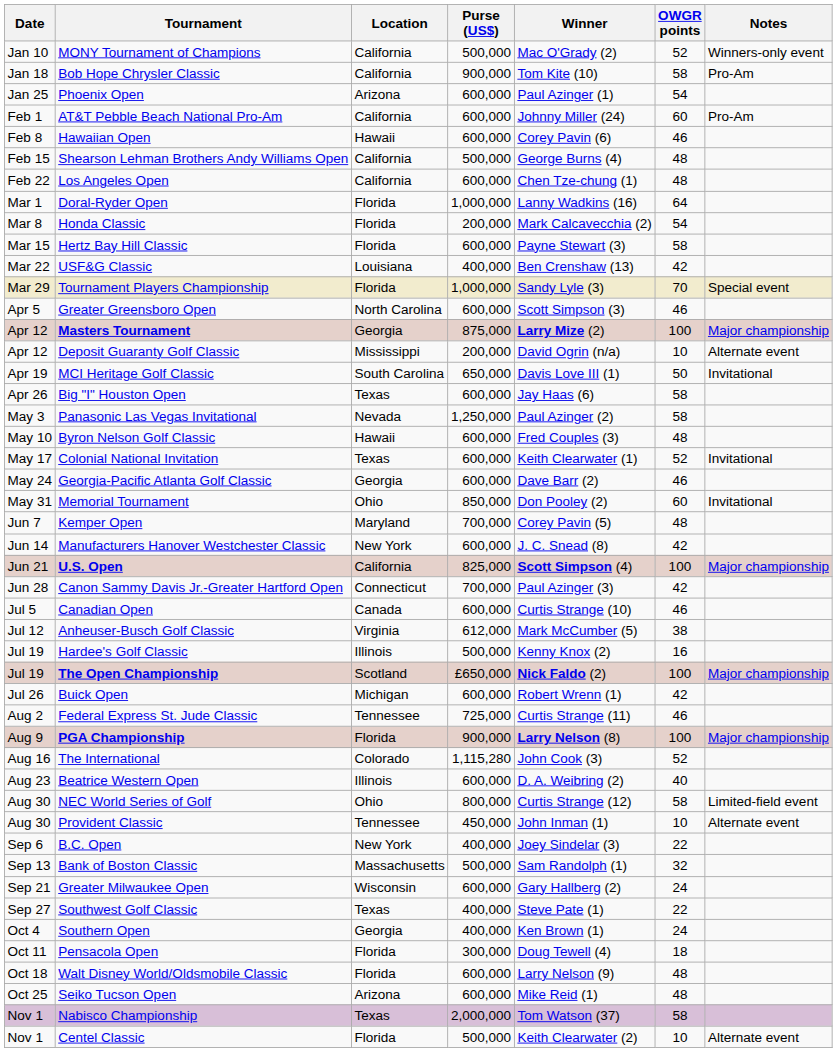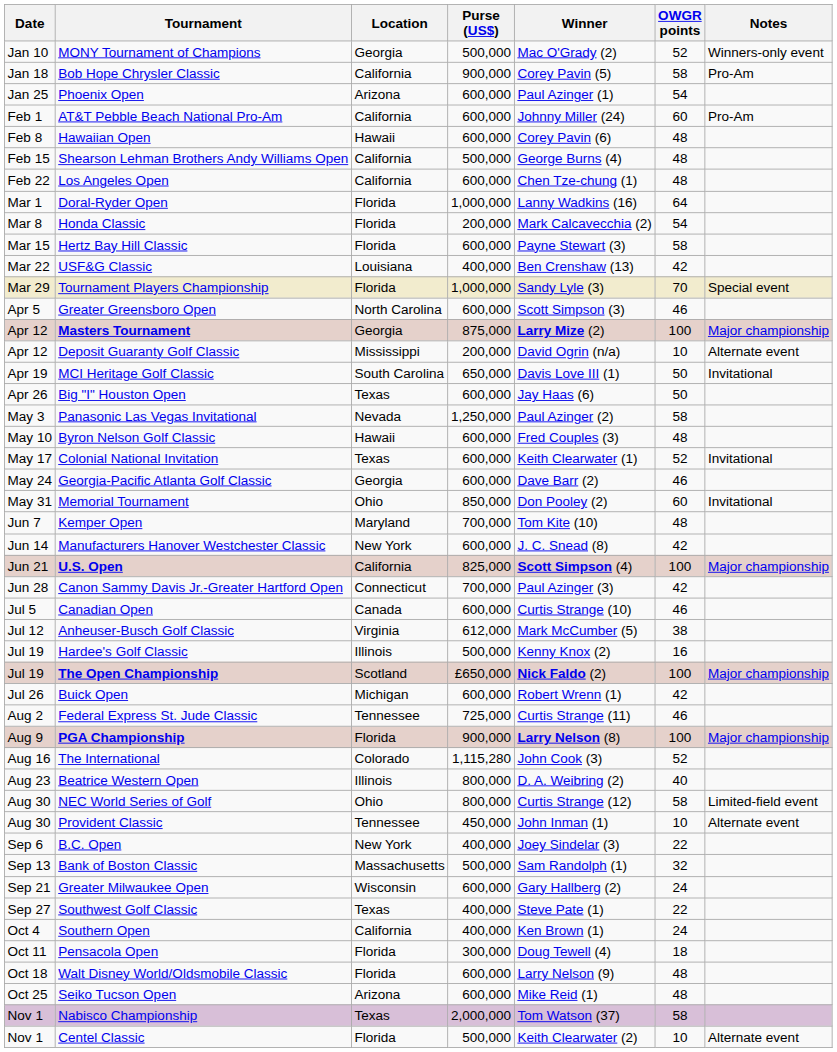 <table class="wikitable" style="font-size:95%">
 <tr>
 <th>Date</th>
 <th>Tournament</th>
 <th>Location</th>
 <th>Purse<br>(<a href='#'>US$</a>)</th>
 <th>Winner</th>
 <th><a href='#'>OWGR</a><br>points</th>
 <th>Notes</th>
 </tr>
 <tr>
 <td>Jan 10</td>
 <td><a href='#'>MONY Tournament of Champions</a></td>
-<td>California</td>
+<td>Georgia</td>
 <td align=right>500,000</td>
 <td> <a href='#'>Mac O'Grady</a> (2)</td>
 <td align=center>52</td>
 <td>Winners-only event</td>
 </tr>
 <tr>
 <td>Jan 18</td>
 <td><a href='#'>Bob Hope Chrysler Classic</a></td>
 <td>California</td>
 <td align=right>900,000</td>
-<td> <a href='#'>Tom Kite</a> (10)</td>
+<td> <a href='#'>Corey Pavin</a> (5)</td>
 <td align=center>58</td>
 <td>Pro-Am</td>
 </tr>
 <tr>
 <td>Jan 25</td>
 <td><a href='#'>Phoenix Open</a></td>
 <td>Arizona</td>
 <td align=right>600,000</td>
 <td> <a href='#'>Paul Azinger</a> (1)</td>
 <td align=center>54</td>
 <td></td>
 </tr>
 <tr>
 <td>Feb 1</td>
 <td><a href='#'>AT&T Pebble Beach National Pro-Am</a></td>
 <td>California</td>
 <td align=right>600,000</td>
 <td> <a href='#'>Johnny Miller</a> (24)</td>
 <td align=center>60</td>
 <td>Pro-Am</td>
 </tr>
 <tr>
 <td>Feb 8</td>
 <td><a href='#'>Hawaiian Open</a></td>
 <td>Hawaii</td>
 <td align=right>600,000</td>
 <td> <a href='#'>Corey Pavin</a> (6)</td>
-<td align=center>46</td>
+<td align=center>48</td>
 <td></td>
 </tr>
 <tr>
 <td>Feb 15</td>
 <td><a href='#'>Shearson Lehman Brothers Andy Williams Open</a></td>
 <td>California</td>
 <td align=right>500,000</td>
 <td> <a href='#'>George Burns</a> (4)</td>
 <td align=center>48</td>
 <td></td>
 </tr>
 <tr>
 <td>Feb 22</td>
 <td><a href='#'>Los Angeles Open</a></td>
 <td>California</td>
 <td align=right>600,000</td>
 <td> <a href='#'>Chen Tze-chung</a> (1)</td>
 <td align=center>48</td>
 <td></td>
 </tr>
 <tr>
 <td>Mar 1</td>
 <td><a href='#'>Doral-Ryder Open</a></td>
 <td>Florida</td>
 <td align=right>1,000,000</td>
 <td> <a href='#'>Lanny Wadkins</a> (16)</td>
 <td align=center>64</td>
 <td></td>
 </tr>
 <tr>
 <td>Mar 8</td>
 <td><a href='#'>Honda Classic</a></td>
 <td>Florida</td>
 <td align=right>200,000</td>
 <td> <a href='#'>Mark Calcavecchia</a> (2)</td>
 <td align=center>54</td>
 <td></td>
 </tr>
 <tr>
 <td>Mar 15</td>
 <td><a href='#'>Hertz Bay Hill Classic</a></td>
 <td>Florida</td>
 <td align=right>600,000</td>
 <td> <a href='#'>Payne Stewart</a> (3)</td>
 <td align=center>58</td>
 <td></td>
 </tr>
 <tr>
 <td>Mar 22</td>
 <td><a href='#'>USF&G Classic</a></td>
 <td>Louisiana</td>
 <td align=right>400,000</td>
 <td> <a href='#'>Ben Crenshaw</a> (13)</td>
 <td align=center>42</td>
 <td></td>
 </tr>
 <tr style="background:#f2ecce;">
 <td>Mar 29</td>
 <td><a href='#'>Tournament Players Championship</a></td>
 <td>Florida</td>
 <td align=right>1,000,000</td>
 <td> <a href='#'>Sandy Lyle</a> (3)</td>
 <td align=center>70</td>
 <td>Special event</td>
 </tr>
 <tr>
 <td>Apr 5</td>
 <td><a href='#'>Greater Greensboro Open</a></td>
 <td>North Carolina</td>
 <td align=right>600,000</td>
 <td> <a href='#'>Scott Simpson</a> (3)</td>
 <td align=center>46</td>
 <td></td>
 </tr>
 <tr style="background:#e5d1cb;">
 <td>Apr 12</td>
 <td><strong><a href='#'>Masters Tournament</a></strong></td>
 <td>Georgia</td>
 <td align=right>875,000</td>
 <td> <strong><a href='#'>Larry Mize</a></strong> (2)</td>
 <td align=center>100</td>
 <td><a href='#'>Major championship</a></td>
 </tr>
 <tr>
 <td>Apr 12</td>
 <td><a href='#'>Deposit Guaranty Golf Classic</a></td>
 <td>Mississippi</td>
 <td align=right>200,000</td>
 <td> <a href='#'>David Ogrin</a> (n/a)</td>
 <td align=center>10</td>
 <td>Alternate event</td>
 </tr>
 <tr>
 <td>Apr 19</td>
 <td><a href='#'>MCI Heritage Golf Classic</a></td>
 <td>South Carolina</td>
 <td align=right>650,000</td>
 <td> <a href='#'>Davis Love III</a> (1)</td>
 <td align=center>50</td>
 <td>Invitational</td>
 </tr>
 <tr>
 <td>Apr 26</td>
 <td><a href='#'>Big "I" Houston Open</a></td>
 <td>Texas</td>
 <td align=right>600,000</td>
 <td> <a href='#'>Jay Haas</a> (6)</td>
-<td align=center>58</td>
+<td align=center>50</td>
 <td></td>
 </tr>
 <tr>
 <td>May 3</td>
 <td><a href='#'>Panasonic Las Vegas Invitational</a></td>
 <td>Nevada</td>
 <td align=right>1,250,000</td>
 <td> <a href='#'>Paul Azinger</a> (2)</td>
 <td align=center>58</td>
 <td></td>
 </tr>
 <tr>
 <td>May 10</td>
 <td><a href='#'>Byron Nelson Golf Classic</a></td>
 <td>Hawaii</td>
 <td align=right>600,000</td>
 <td> <a href='#'>Fred Couples</a> (3)</td>
 <td align=center>48</td>
 <td></td>
 </tr>
 <tr>
 <td>May 17</td>
 <td><a href='#'>Colonial National Invitation</a></td>
 <td>Texas</td>
 <td align=right>600,000</td>
 <td> <a href='#'>Keith Clearwater</a> (1)</td>
 <td align=center>52</td>
 <td>Invitational</td>
 </tr>
 <tr>
 <td>May 24</td>
 <td><a href='#'>Georgia-Pacific Atlanta Golf Classic</a></td>
 <td>Georgia</td>
 <td align=right>600,000</td>
 <td> <a href='#'>Dave Barr</a> (2)</td>
 <td align=center>46</td>
 <td></td>
 </tr>
 <tr>
 <td>May 31</td>
 <td><a href='#'>Memorial Tournament</a></td>
 <td>Ohio</td>
 <td align=right>850,000</td>
 <td> <a href='#'>Don Pooley</a> (2)</td>
 <td align=center>60</td>
 <td>Invitational</td>
 </tr>
 <tr>
 <td>Jun 7</td>
 <td><a href='#'>Kemper Open</a></td>
 <td>Maryland</td>
 <td align=right>700,000</td>
-<td> <a href='#'>Corey Pavin</a> (5)</td>
+<td> <a href='#'>Tom Kite</a> (10)</td>
 <td align=center>48</td>
 <td></td>
 </tr>
 <tr>
 <td>Jun 14</td>
 <td><a href='#'>Manufacturers Hanover Westchester Classic</a></td>
 <td>New York</td>
 <td align=right>600,000</td>
 <td> <a href='#'>J. C. Snead</a> (8)</td>
 <td align=center>42</td>
 <td></td>
 </tr>
 <tr style="background:#e5d1cb;">
 <td>Jun 21</td>
 <td><strong><a href='#'>U.S. Open</a></strong></td>
 <td>California</td>
 <td align=right>825,000</td>
 <td> <strong><a href='#'>Scott Simpson</a></strong> (4)</td>
 <td align=center>100</td>
 <td><a href='#'>Major championship</a></td>
 </tr>
 <tr>
 <td>Jun 28</td>
 <td><a href='#'>Canon Sammy Davis Jr.-Greater Hartford Open</a></td>
 <td>Connecticut</td>
 <td align=right>700,000</td>
 <td> <a href='#'>Paul Azinger</a> (3)</td>
 <td align=center>42</td>
 <td></td>
 </tr>
 <tr>
 <td>Jul 5</td>
 <td><a href='#'>Canadian Open</a></td>
 <td>Canada</td>
 <td align=right>600,000</td>
 <td> <a href='#'>Curtis Strange</a> (10)</td>
 <td align=center>46</td>
 <td></td>
 </tr>
 <tr>
 <td>Jul 12</td>
 <td><a href='#'>Anheuser-Busch Golf Classic</a></td>
 <td>Virginia</td>
 <td align=right>612,000</td>
 <td> <a href='#'>Mark McCumber</a> (5)</td>
 <td align=center>38</td>
 <td></td>
 </tr>
 <tr>
 <td>Jul 19</td>
 <td><a href='#'>Hardee's Golf Classic</a></td>
 <td>Illinois</td>
 <td align=right>500,000</td>
 <td> <a href='#'>Kenny Knox</a> (2)</td>
 <td align=center>16</td>
 <td></td>
 </tr>
 <tr style="background:#e5d1cb;">
 <td>Jul 19</td>
 <td><strong><a href='#'>The Open Championship</a></strong></td>
 <td>Scotland</td>
 <td align=right>£650,000</td>
 <td> <strong><a href='#'>Nick Faldo</a></strong> (2)</td>
 <td align=center>100</td>
 <td><a href='#'>Major championship</a></td>
 </tr>
 <tr>
 <td>Jul 26</td>
 <td><a href='#'>Buick Open</a></td>
 <td>Michigan</td>
 <td align=right>600,000</td>
 <td> <a href='#'>Robert Wrenn</a> (1)</td>
 <td align=center>42</td>
 <td></td>
 </tr>
 <tr>
 <td>Aug 2</td>
 <td><a href='#'>Federal Express St. Jude Classic</a></td>
 <td>Tennessee</td>
 <td align=right>725,000</td>
 <td> <a href='#'>Curtis Strange</a> (11)</td>
 <td align=center>46</td>
 <td></td>
 </tr>
 <tr style="background:#e5d1cb;">
 <td>Aug 9</td>
 <td><strong><a href='#'>PGA Championship</a></strong></td>
 <td>Florida</td>
 <td align=right>900,000</td>
 <td> <strong><a href='#'>Larry Nelson</a></strong> (8)</td>
 <td align=center>100</td>
 <td><a href='#'>Major championship</a></td>
 </tr>
 <tr>
 <td>Aug 16</td>
 <td><a href='#'>The International</a></td>
 <td>Colorado</td>
 <td align=right>1,115,280</td>
 <td> <a href='#'>John Cook</a> (3)</td>
 <td align=center>52</td>
 <td></td>
 </tr>
 <tr>
 <td>Aug 23</td>
 <td><a href='#'>Beatrice Western Open</a></td>
 <td>Illinois</td>
-<td align=right>600,000</td>
+<td align=right>800,000</td>
 <td> <a href='#'>D. A. Weibring</a> (2)</td>
 <td align=center>40</td>
 <td></td>
 </tr>
 <tr>
 <td>Aug 30</td>
 <td><a href='#'>NEC World Series of Golf</a></td>
 <td>Ohio</td>
 <td align=right>800,000</td>
 <td> <a href='#'>Curtis Strange</a> (12)</td>
 <td align=center>58</td>
 <td>Limited-field event</td>
 </tr>
 <tr>
 <td>Aug 30</td>
 <td><a href='#'>Provident Classic</a></td>
 <td>Tennessee</td>
 <td align=right>450,000</td>
 <td> <a href='#'>John Inman</a> (1)</td>
 <td align=center>10</td>
 <td>Alternate event</td>
 </tr>
 <tr>
 <td>Sep 6</td>
 <td><a href='#'>B.C. Open</a></td>
 <td>New York</td>
 <td align=right>400,000</td>
 <td> <a href='#'>Joey Sindelar</a> (3)</td>
 <td align=center>22</td>
 <td></td>
 </tr>
 <tr>
 <td>Sep 13</td>
 <td><a href='#'>Bank of Boston Classic</a></td>
 <td>Massachusetts</td>
 <td align=right>500,000</td>
 <td> <a href='#'>Sam Randolph</a> (1)</td>
 <td align=center>32</td>
 <td></td>
 </tr>
 <tr>
 <td>Sep 21</td>
 <td><a href='#'>Greater Milwaukee Open</a></td>
 <td>Wisconsin</td>
 <td align=right>600,000</td>
 <td> <a href='#'>Gary Hallberg</a> (2)</td>
 <td align=center>24</td>
 <td></td>
 </tr>
 <tr>
 <td>Sep 27</td>
 <td><a href='#'>Southwest Golf Classic</a></td>
 <td>Texas</td>
 <td align=right>400,000</td>
 <td> <a href='#'>Steve Pate</a> (1)</td>
 <td align=center>22</td>
 <td></td>
 </tr>
 <tr>
 <td>Oct 4</td>
 <td><a href='#'>Southern Open</a></td>
-<td>Georgia</td>
+<td>California</td>
 <td align=right>400,000</td>
 <td> <a href='#'>Ken Brown</a> (1)</td>
 <td align=center>24</td>
 <td></td>
 </tr>
 <tr>
 <td>Oct 11</td>
 <td><a href='#'>Pensacola Open</a></td>
 <td>Florida</td>
 <td align=right>300,000</td>
 <td> <a href='#'>Doug Tewell</a> (4)</td>
 <td align=center>18</td>
 <td></td>
 </tr>
 <tr>
 <td>Oct 18</td>
 <td><a href='#'>Walt Disney World/Oldsmobile Classic</a></td>
 <td>Florida</td>
 <td align=right>600,000</td>
 <td> <a href='#'>Larry Nelson</a> (9)</td>
 <td align=center>48</td>
 <td></td>
 </tr>
 <tr>
 <td>Oct 25</td>
 <td><a href='#'>Seiko Tucson Open</a></td>
 <td>Arizona</td>
 <td align=right>600,000</td>
 <td> <a href='#'>Mike Reid</a> (1)</td>
 <td align=center>48</td>
 <td></td>
 </tr>
 <tr style="background:thistle;">
 <td>Nov 1</td>
 <td><a href='#'>Nabisco Championship</a></td>
 <td>Texas</td>
 <td align=right>2,000,000</td>
 <td> <a href='#'>Tom Watson</a> (37)</td>
 <td align=center>58</td>
 <td></td>
 </tr>
 <tr>
 <td>Nov 1</td>
 <td><a href='#'>Centel Classic</a></td>
 <td>Florida</td>
 <td align=right>500,000</td>
 <td> <a href='#'>Keith Clearwater</a> (2)</td>
 <td align=center>10</td>
 <td>Alternate event</td>
 </tr>
 </table>
